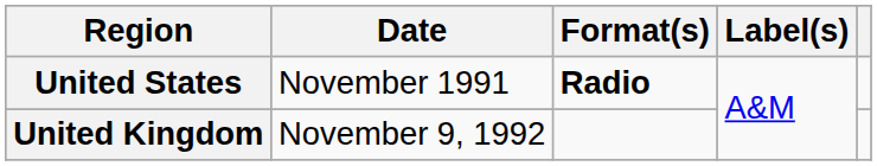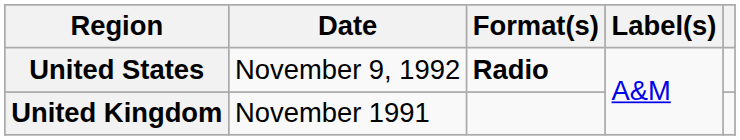 <table class="wikitable plainrowheaders">
 <tr>
 <th scope="col">Region</th>
 <th scope="col">Date</th>
 <th scope="col">Format(s)</th>
 <th scope="col">Label(s)</th>
 <th scope="col"></th>
 </tr>
 <tr>
 <th scope="row">United States</th>
-<td>November 1991</td>
+<td>November 9, 1992</td>
 <td><strong>Radio</strong></td>
 <td rowspan="2"><a href='#'>A&M</a></td>
 <td></td>
 </tr>
 <tr>
 <th scope="row">United Kingdom</th>
-<td>November 9, 1992</td>
+<td>November 1991</td>
 <td></td>
 <td></td>
 </tr>
 </table>
